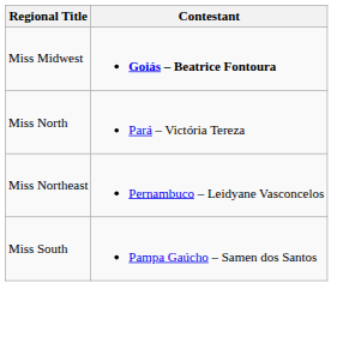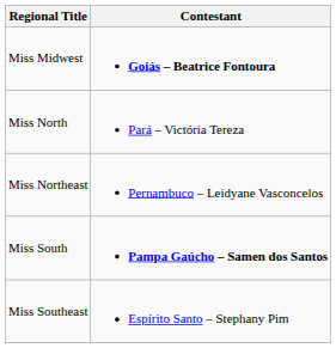 <table class="wikitable sortable" style="font-size: 95%;">
 <tr>
 <th>Regional Title</th>
 <th>Contestant</th>
 </tr>
 <tr>
 <td>Miss Midwest</td>
 <td><strong><br><ul><li><a href='#'>Goiás</a> – Beatrice Fontoura</li></ul></strong></td>
 </tr>
 <tr>
 <td>Miss North</td>
 <td><br><ul><li><a href='#'>Pará</a> – Victória Tereza</li></ul></td>
 </tr>
 <tr>
 <td>Miss Northeast</td>
 <td><br><ul><li><a href='#'>Pernambuco</a> – Leidyane Vasconcelos</li></ul></td>
 </tr>
 <tr>
 <td>Miss South</td>
-<td><br><ul><li><a href='#'>Pampa Gaúcho</a> – Samen dos Santos</li></ul></td>
+<td><strong><br><ul><li><a href='#'>Pampa Gaúcho</a> – Samen dos Santos</li></ul></strong></td>
+</tr>
+<tr>
+<td>Miss Southeast</td>
+<td><br><ul><li><a href='#'>Espírito Santo</a> – Stephany Pim</li></ul></td>
 </tr>
 </table>
